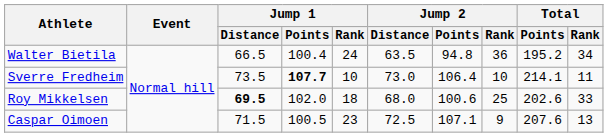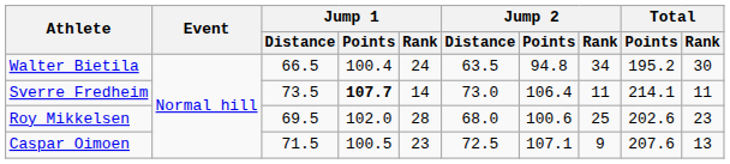 <table class=wikitable style=font-size:90%;text-align:center>
 <tr>
 <th rowspan=2>Athlete</th>
 <th rowspan=2>Event</th>
 <th colspan=3>Jump 1</th>
 <th colspan=3>Jump 2</th>
 <th colspan=2>Total</th>
 </tr>
 <tr style=font-size:95%>
 <th>Distance</th>
 <th>Points</th>
 <th>Rank</th>
 <th>Distance</th>
 <th>Points</th>
 <th>Rank</th>
 <th>Points</th>
 <th>Rank</th>
 </tr>
 <tr>
 <td align=left><a href='#'>Walter Bietila</a></td>
 <td align=left rowspan=4><a href='#'>Normal hill</a></td>
 <td>66.5</td>
 <td>100.4</td>
 <td>24</td>
 <td>63.5</td>
 <td>94.8</td>
-<td>36</td>
+<td>34</td>
 <td>195.2</td>
-<td>34</td>
+<td>30</td>
 </tr>
 <tr>
 <td align=left><a href='#'>Sverre Fredheim</a></td>
 <td>73.5</td>
 <td><strong>107.7</strong></td>
-<td>10</td>
+<td>14</td>
 <td>73.0</td>
 <td>106.4</td>
-<td>10</td>
+<td>11</td>
 <td>214.1</td>
 <td>11</td>
 </tr>
 <tr>
 <td align=left><a href='#'>Roy Mikkelsen</a></td>
-<td><strong>69.5</strong></td>
+<td>69.5</td>
 <td>102.0</td>
-<td>18</td>
+<td>28</td>
 <td>68.0</td>
 <td>100.6</td>
 <td>25</td>
 <td>202.6</td>
-<td>33</td>
+<td>23</td>
 </tr>
 <tr>
 <td align=left><a href='#'>Caspar Oimoen</a></td>
 <td>71.5</td>
 <td>100.5</td>
 <td>23</td>
 <td>72.5</td>
 <td>107.1</td>
 <td>9</td>
 <td>207.6</td>
 <td>13</td>
 </tr>
 </table>
